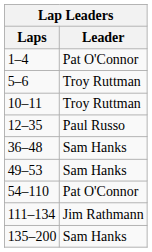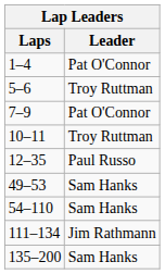 <table class="wikitable">
 <tr>
 <th colspan=2>Lap Leaders</th>
 </tr>
 <tr>
 <th>Laps</th>
 <th>Leader</th>
 </tr>
 <tr>
 <td>1–4</td>
 <td>Pat O'Connor</td>
 </tr>
 <tr>
 <td>5–6</td>
 <td>Troy Ruttman</td>
 </tr>
 <tr>
+<td>7–9</td>
+<td>Pat O'Connor</td>
+</tr>
+<tr>
 <td>10–11</td>
 <td>Troy Ruttman</td>
 </tr>
 <tr>
 <td>12–35</td>
 <td>Paul Russo</td>
 </tr>
 <tr>
-<td>36–48</td>
-<td>Sam Hanks</td>
-</tr>
-<tr>
 <td>49–53</td>
 <td>Sam Hanks</td>
 </tr>
 <tr>
 <td>54–110</td>
-<td>Pat O'Connor</td>
+<td>Sam Hanks</td>
 </tr>
 <tr>
 <td>111–134</td>
 <td>Jim Rathmann</td>
 </tr>
 <tr>
 <td>135–200</td>
 <td>Sam Hanks</td>
 </tr>
 </table>
